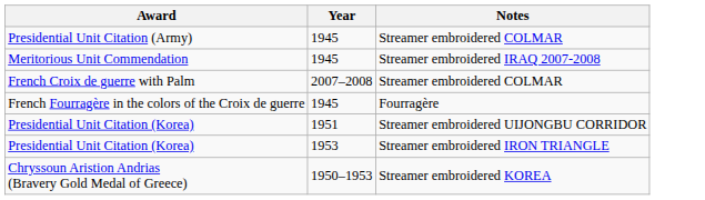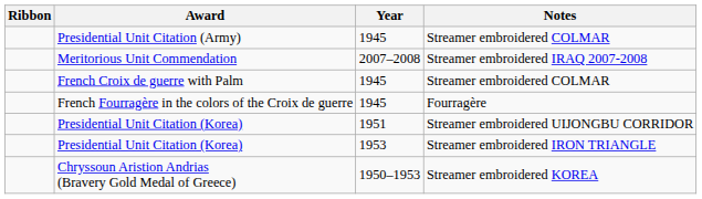 <table class="wikitable" style="float:left;">
 <tr style="background:#efefef;">
+<th>Ribbon</th>
 <th>Award</th>
 <th>Year</th>
 <th>Notes</th>
 </tr>
 <tr>
+<td></td>
 <td><a href='#'>Presidential Unit Citation</a> (Army)</td>
 <td>1945</td>
 <td>Streamer embroidered <a href='#'>COLMAR</a></td>
 </tr>
 <tr>
+<td></td>
 <td><a href='#'>Meritorious Unit Commendation</a></td>
-<td>1945</td>
+<td>2007–2008</td>
 <td>Streamer embroidered <a href='#'>IRAQ 2007-2008</a></td>
 </tr>
 <tr>
+<td></td>
 <td><a href='#'>French Croix de guerre</a> with Palm</td>
-<td>2007–2008</td>
+<td>1945</td>
 <td>Streamer embroidered COLMAR</td>
 </tr>
 <tr>
+<td></td>
 <td>French <a href='#'>Fourragère</a> in the colors of the Croix de guerre</td>
 <td>1945</td>
 <td>Fourragère</td>
 </tr>
 <tr>
+<td></td>
 <td><a href='#'>Presidential Unit Citation (Korea)</a></td>
 <td>1951</td>
 <td>Streamer embroidered UIJONGBU CORRIDOR</td>
 </tr>
 <tr>
+<td></td>
 <td><a href='#'>Presidential Unit Citation (Korea)</a></td>
 <td>1953</td>
 <td>Streamer embroidered <a href='#'>IRON TRIANGLE</a></td>
 </tr>
 <tr>
+<td></td>
 <td><a href='#'>Chryssoun Aristion Andrias</a><br>(Bravery Gold Medal of Greece)</td>
 <td>1950–1953</td>
 <td>Streamer embroidered <a href='#'>KOREA</a></td>
 </tr>
 </table>
